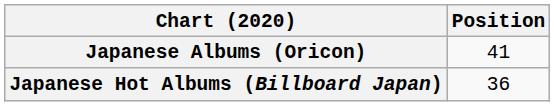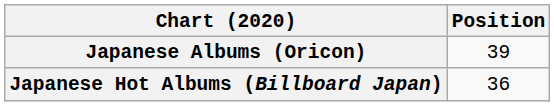 <table class="wikitable sortable plainrowheaders" style="text-align:center">
 <tr>
 <th scope="col">Chart (2020)</th>
 <th scope="col">Position</th>
 </tr>
 <tr>
 <th scope="row">Japanese Albums (Oricon)</th>
-<td>41</td>
+<td>39</td>
 </tr>
 <tr>
 <th scope="row">Japanese Hot Albums (<em>Billboard Japan</em>)</th>
 <td>36</td>
 </tr>
 </table>
